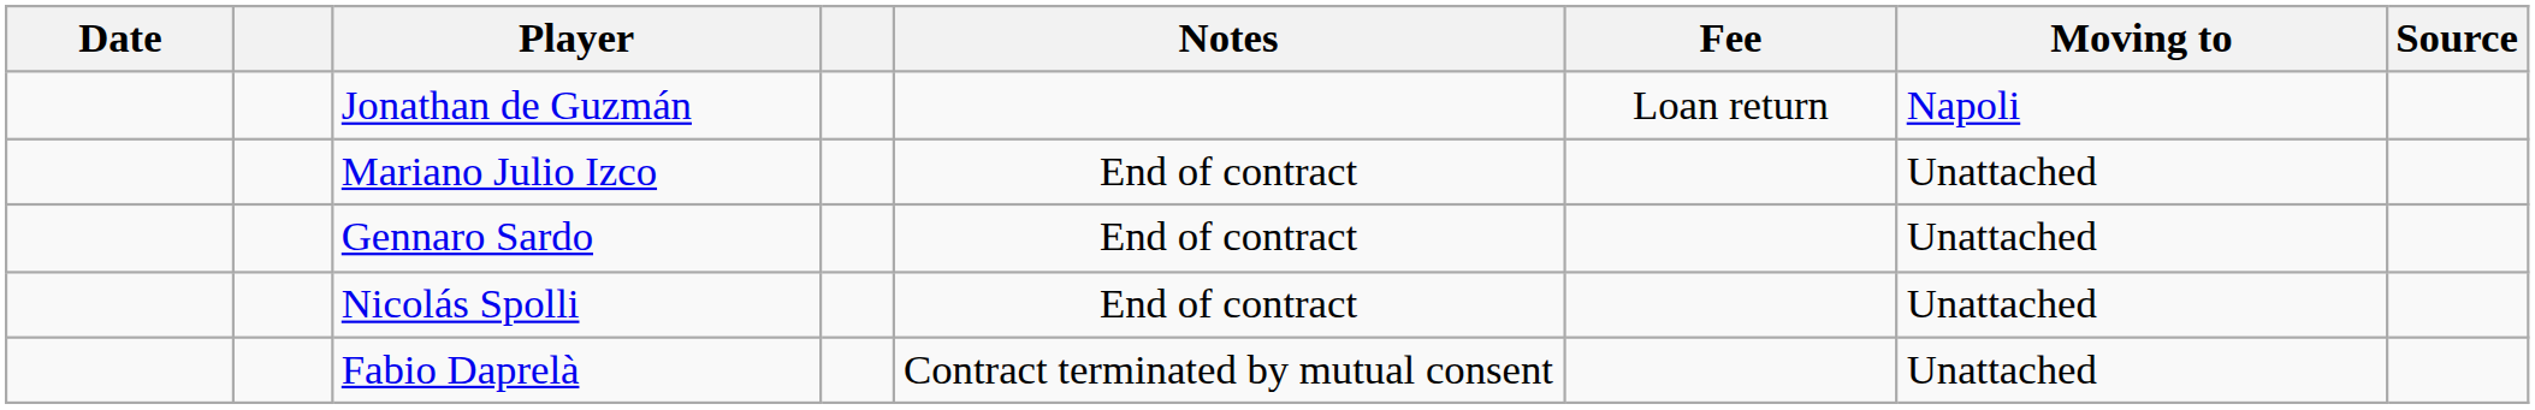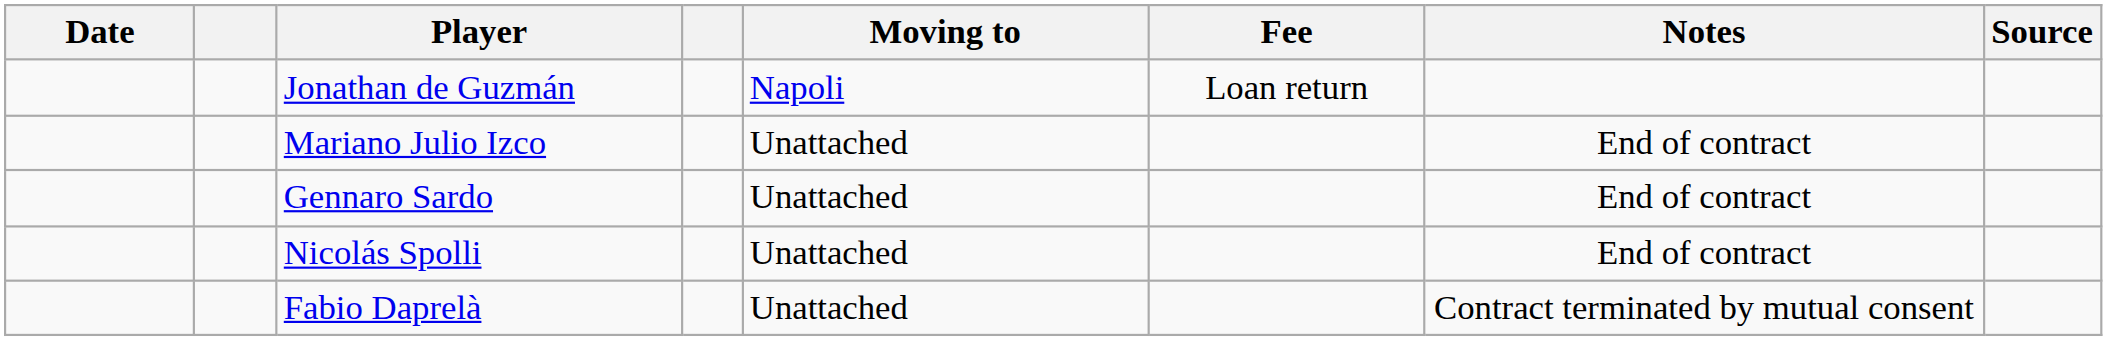 <table class="wikitable sortable">
 <tr>
 <th style="width:80px;">Date</th>
 <th style="width:30px;"></th>
 <th style="width:180px;">Player</th>
 <th style="width:20px;"></th>
+<th style="width:180px;">Moving to</th>
+<th style="width:120px;" class="unsortable">Fee</th>
 <th style="width:250px;" class="unsortable">Notes</th>
-<th style="width:120px;" class="unsortable">Fee</th>
-<th style="width:180px;">Moving to</th>
 <th style="width:20px;">Source</th>
 </tr>
 <tr>
 <td></td>
 <td align=center></td>
 <td> <a href='#'>Jonathan de Guzmán</a></td>
 <td align=center></td>
+<td> <a href='#'>Napoli</a></td>
+<td align=center>Loan return</td>
 <td align=center></td>
-<td align=center>Loan return</td>
-<td> <a href='#'>Napoli</a></td>
 <td></td>
 </tr>
 <tr>
 <td></td>
 <td align=center></td>
 <td> <a href='#'>Mariano Julio Izco</a></td>
 <td align=center></td>
+<td>Unattached</td>
+<td align=center></td>
 <td align=center>End of contract</td>
-<td align=center></td>
-<td>Unattached</td>
 <td></td>
 </tr>
 <tr>
 <td></td>
 <td align=center></td>
 <td> <a href='#'>Gennaro Sardo</a></td>
 <td align=center></td>
+<td>Unattached</td>
+<td align=center></td>
 <td align=center>End of contract</td>
-<td align=center></td>
-<td>Unattached</td>
 <td></td>
 </tr>
 <tr>
 <td></td>
 <td align=center></td>
 <td> <a href='#'>Nicolás Spolli</a></td>
 <td align=center></td>
+<td>Unattached</td>
+<td align=center></td>
 <td align=center>End of contract</td>
-<td align=center></td>
-<td>Unattached</td>
 <td></td>
 </tr>
 <tr>
 <td></td>
 <td align=center></td>
 <td> <a href='#'>Fabio Daprelà</a></td>
 <td align=center></td>
+<td>Unattached</td>
+<td align=center></td>
 <td align=center>Contract terminated by mutual consent</td>
-<td align=center></td>
-<td>Unattached</td>
 <td></td>
 </tr>
 </table>
